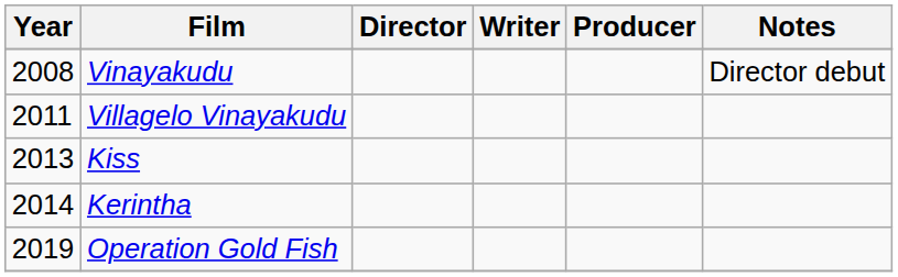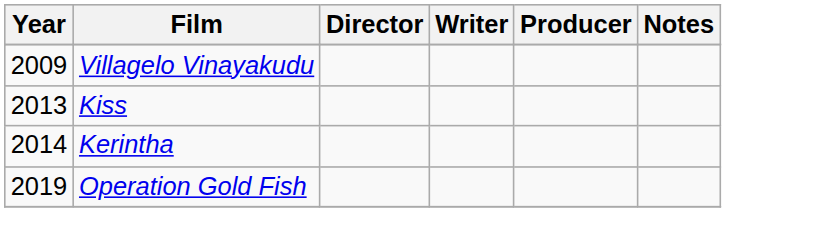 <table class="wikitable sortable">
 <tr>
 <th>Year</th>
 <th>Film</th>
 <th>Director</th>
 <th>Writer</th>
 <th>Producer</th>
 <th>Notes</th>
 </tr>
 <tr>
 </tr>
 <tr>
-<td>2008</td>
-<td><em><a href='#'>Vinayakudu</a></em></td>
-<td></td>
-<td></td>
-<td></td>
-<td>Director debut</td>
-</tr>
-<tr>
-<td>2011</td>
+<td>2009</td>
 <td><em><a href='#'>Villagelo Vinayakudu</a></em></td>
 <td></td>
 <td></td>
 <td></td>
 <td></td>
 </tr>
 <tr>
 <td>2013</td>
 <td><em><a href='#'>Kiss</a></em></td>
 <td></td>
 <td></td>
 <td></td>
 <td></td>
 </tr>
 <tr>
 <td>2014</td>
 <td><em><a href='#'>Kerintha</a></em></td>
 <td></td>
 <td></td>
 <td></td>
 <td></td>
 </tr>
 <tr>
 <td>2019</td>
 <td><em><a href='#'>Operation Gold Fish</a></em></td>
 <td></td>
 <td></td>
 <td></td>
 <td></td>
 </tr>
 <tr>
 </tr>
 </table>
